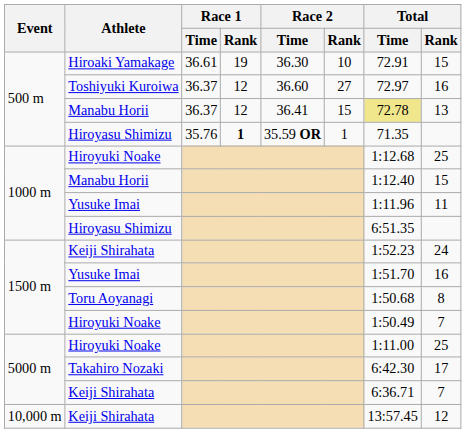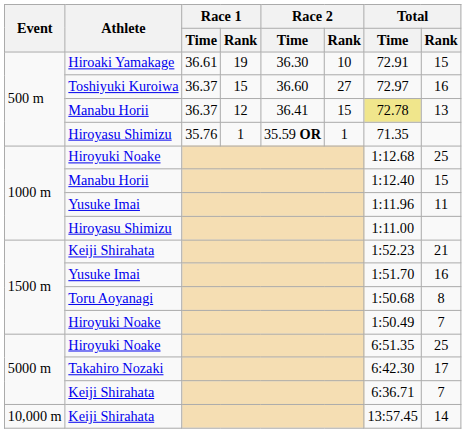 <table class="wikitable" border="1" style="font-size:90%">
 <tr>
 <th rowspan=2>Event</th>
 <th rowspan=2>Athlete</th>
 <th colspan=2>Race 1</th>
 <th colspan=2>Race 2</th>
 <th colspan=2>Total</th>
 </tr>
 <tr>
 <th>Time</th>
 <th>Rank</th>
 <th>Time</th>
 <th>Rank</th>
 <th>Time</th>
 <th>Rank</th>
 </tr>
 <tr>
 <td rowspan=4>500 m</td>
 <td><a href='#'>Hiroaki Yamakage</a></td>
 <td align=center>36.61</td>
 <td align=center>19</td>
 <td align=center>36.30</td>
 <td align=center>10</td>
 <td align=center>72.91</td>
 <td align=center>15</td>
 </tr>
 <tr>
 <td><a href='#'>Toshiyuki Kuroiwa</a></td>
 <td align=center>36.37</td>
-<td align=center>12</td>
+<td align=center>15</td>
 <td align=center>36.60</td>
 <td align=center>27</td>
 <td align=center>72.97</td>
 <td align=center>16</td>
 </tr>
 <tr>
 <td><a href='#'>Manabu Horii</a></td>
 <td align=center>36.37</td>
 <td align=center>12</td>
 <td align=center>36.41</td>
 <td align=center>15</td>
 <td align=center style="background: khaki;">72.78</td>
 <td align=center>13</td>
 </tr>
 <tr>
 <td><a href='#'>Hiroyasu Shimizu</a></td>
 <td align=center>35.76</td>
-<td align=center><strong>1</strong></td>
+<td align=center>1</td>
 <td align=center>35.59 <strong>OR</strong></td>
 <td align=center>1</td>
 <td align=center>71.35</td>
 <td align=center></td>
 </tr>
 <tr>
 <td rowspan=4>1000 m</td>
 <td><a href='#'>Hiroyuki Noake</a></td>
 <td colspan="4" bgcolor="wheat"></td>
 <td align=center>1:12.68</td>
 <td align=center>25</td>
 </tr>
 <tr>
 <td><a href='#'>Manabu Horii</a></td>
 <td colspan="4" bgcolor="wheat"></td>
 <td align=center>1:12.40</td>
 <td align=center>15</td>
 </tr>
 <tr>
 <td><a href='#'>Yusuke Imai</a></td>
 <td colspan="4" bgcolor="wheat"></td>
 <td align=center>1:11.96</td>
 <td align=center>11</td>
 </tr>
 <tr>
 <td><a href='#'>Hiroyasu Shimizu</a></td>
 <td colspan="4" bgcolor="wheat"></td>
-<td align=center>6:51.35</td>
+<td align=center>1:11.00</td>
 <td align=center></td>
 </tr>
 <tr>
 <td rowspan=4>1500 m</td>
 <td><a href='#'>Keiji Shirahata</a></td>
 <td colspan="4" bgcolor="wheat"></td>
 <td align=center>1:52.23</td>
-<td align=center>24</td>
+<td align=center>21</td>
 </tr>
 <tr>
 <td><a href='#'>Yusuke Imai</a></td>
 <td colspan="4" bgcolor="wheat"></td>
 <td align=center>1:51.70</td>
 <td align=center>16</td>
 </tr>
 <tr>
 <td><a href='#'>Toru Aoyanagi</a></td>
 <td colspan="4" bgcolor="wheat"></td>
 <td align=center>1:50.68</td>
 <td align=center>8</td>
 </tr>
 <tr>
 <td><a href='#'>Hiroyuki Noake</a></td>
 <td colspan="4" bgcolor="wheat"></td>
 <td align=center>1:50.49</td>
 <td align=center>7</td>
 </tr>
 <tr>
 <td rowspan=3>5000 m</td>
 <td><a href='#'>Hiroyuki Noake</a></td>
 <td colspan="4" bgcolor="wheat"></td>
-<td align=center>1:11.00</td>
+<td align=center>6:51.35</td>
 <td align=center>25</td>
 </tr>
 <tr>
 <td><a href='#'>Takahiro Nozaki</a></td>
 <td colspan="4" bgcolor="wheat"></td>
 <td align=center>6:42.30</td>
 <td align=center>17</td>
 </tr>
 <tr>
 <td><a href='#'>Keiji Shirahata</a></td>
 <td colspan="4" bgcolor="wheat"></td>
 <td align=center>6:36.71</td>
 <td align=center>7</td>
 </tr>
 <tr>
 <td>10,000 m</td>
 <td><a href='#'>Keiji Shirahata</a></td>
 <td colspan="4" bgcolor="wheat"></td>
 <td align=center>13:57.45</td>
-<td align=center>12</td>
+<td align=center>14</td>
 </tr>
 </table>
